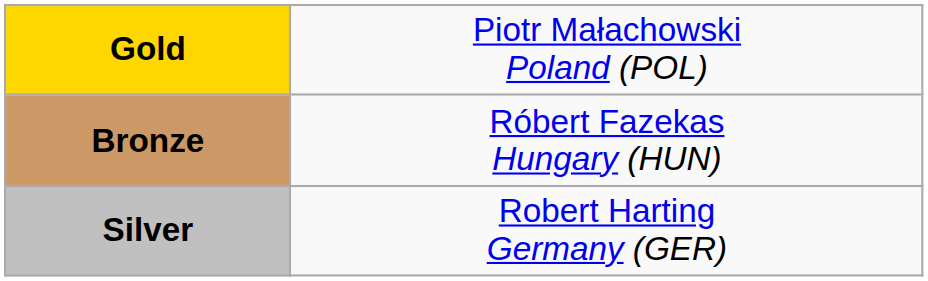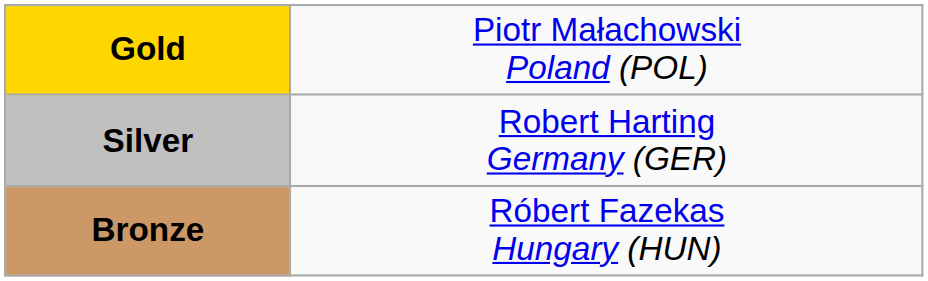 <table class="wikitable" style=" text-align:center; " width="35%">
 <tr>
 <td bgcolor="gold"><strong>Gold</strong></td>
 <td> <a href='#'>Piotr Małachowski</a><br><em><a href='#'>Poland</a> (POL)</em></td>
 </tr>
 <tr>
+<td bgcolor="silver"><strong>Silver</strong></td>
+<td> <a href='#'>Robert Harting</a><br><em><a href='#'>Germany</a> (GER)</em></td>
+</tr>
+<tr>
 <td bgcolor="CC9966"><strong>Bronze</strong></td>
 <td> <a href='#'>Róbert Fazekas</a><br><em><a href='#'>Hungary</a> (HUN)</em></td>
 </tr>
-<tr>
-<td bgcolor="silver"><strong>Silver</strong></td>
-<td> <a href='#'>Robert Harting</a><br><em><a href='#'>Germany</a> (GER)</em></td>
-</tr>
 </table>
